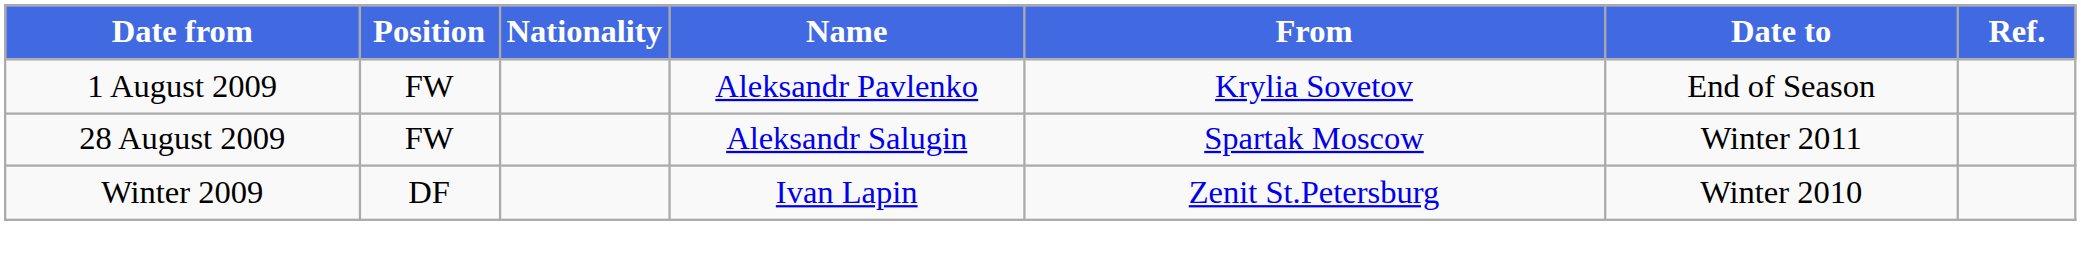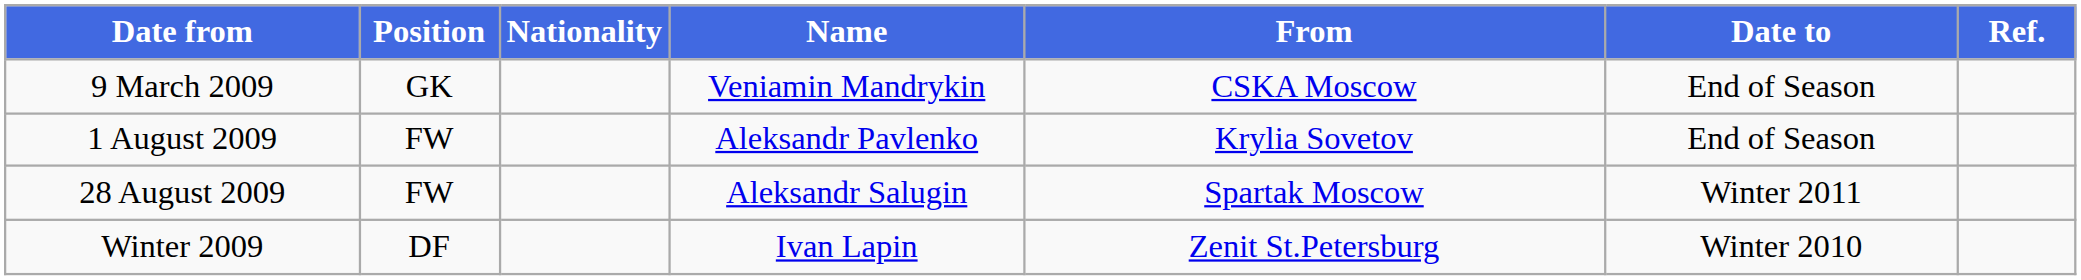 <table class="wikitable" style="text-align:center; font-size:90%; ">
 <tr>
 <th style="background:#4169E1; color:white; width:150px;">Date from</th>
 <th style="background:#4169E1; color:white; width:55px;">Position</th>
 <th style="background:#4169E1; color:white; width:55px;">Nationality</th>
 <th style="background:#4169E1; color:white; width:150px;">Name</th>
 <th style="background:#4169E1; color:white; width:250px;">From</th>
 <th style="background:#4169E1; color:white; width:150px;">Date to</th>
 <th style="background:#4169E1; color:white; width:45px;">Ref.</th>
+</tr>
+<tr>
+<td>9 March 2009</td>
+<td>GK</td>
+<td></td>
+<td><a href='#'>Veniamin Mandrykin</a></td>
+<td><a href='#'>CSKA Moscow</a></td>
+<td>End of Season</td>
+<td></td>
 </tr>
 <tr>
 <td>1 August 2009</td>
 <td>FW</td>
 <td></td>
 <td><a href='#'>Aleksandr Pavlenko</a></td>
 <td><a href='#'>Krylia Sovetov</a></td>
 <td>End of Season</td>
 <td></td>
 </tr>
 <tr>
 <td>28 August 2009</td>
 <td>FW</td>
 <td></td>
 <td><a href='#'>Aleksandr Salugin</a></td>
 <td><a href='#'>Spartak Moscow</a></td>
 <td>Winter 2011</td>
 <td></td>
 </tr>
 <tr>
 <td>Winter 2009</td>
 <td>DF</td>
 <td></td>
 <td><a href='#'>Ivan Lapin</a></td>
 <td><a href='#'>Zenit St.Petersburg</a></td>
 <td>Winter 2010</td>
 <td></td>
 </tr>
 </table>
